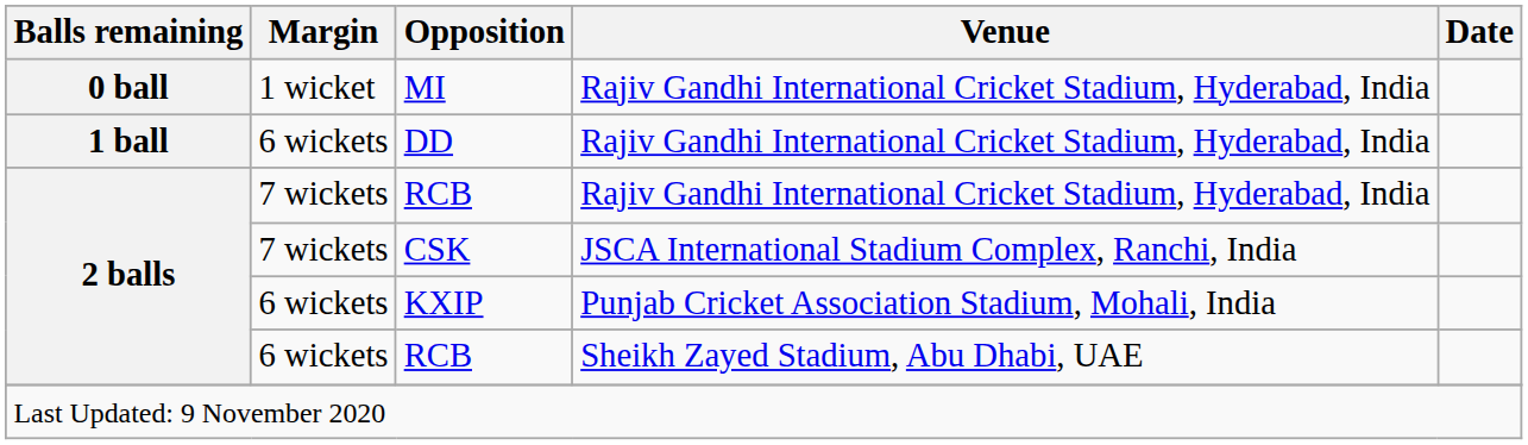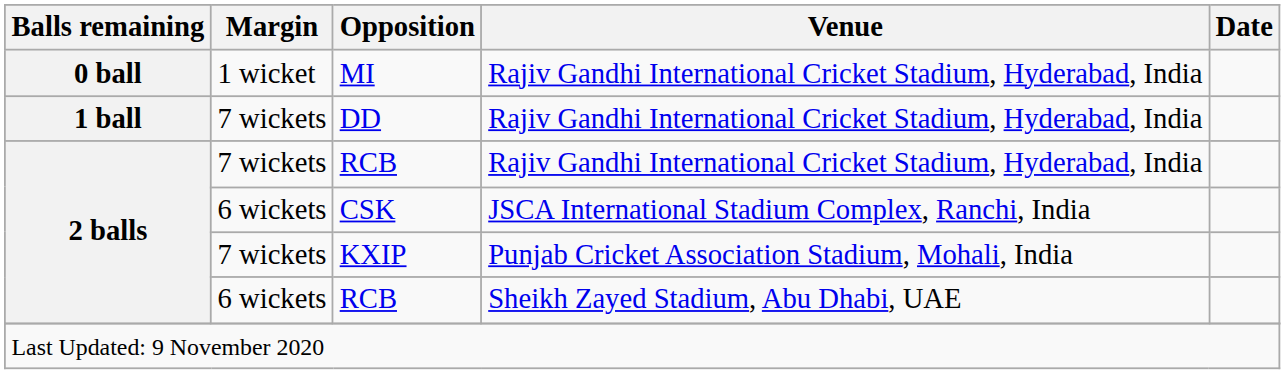 <table class="wikitable">
 <tr>
 <th>Balls remaining</th>
 <th>Margin</th>
 <th>Opposition</th>
 <th>Venue</th>
 <th>Date</th>
 </tr>
 <tr>
 <th>0 ball</th>
 <td>1 wicket</td>
 <td><a href='#'>MI</a></td>
 <td><a href='#'>Rajiv Gandhi International Cricket Stadium</a>, <a href='#'>Hyderabad</a>, India</td>
 <td></td>
 </tr>
 <tr>
 <th>1 ball</th>
-<td>6 wickets</td>
+<td>7 wickets</td>
 <td><a href='#'>DD</a></td>
 <td><a href='#'>Rajiv Gandhi International Cricket Stadium</a>, <a href='#'>Hyderabad</a>, India</td>
 <td></td>
 </tr>
 <tr>
 <th rowspan=4>2 balls</th>
 <td>7 wickets</td>
 <td><a href='#'>RCB</a></td>
 <td><a href='#'>Rajiv Gandhi International Cricket Stadium</a>, <a href='#'>Hyderabad</a>, India</td>
 <td></td>
 </tr>
 <tr>
-<td>7 wickets</td>
+<td>6 wickets</td>
 <td><a href='#'>CSK</a></td>
 <td><a href='#'>JSCA International Stadium Complex</a>, <a href='#'>Ranchi</a>, India</td>
 <td></td>
 </tr>
 <tr>
-<td>6 wickets</td>
+<td>7 wickets</td>
 <td><a href='#'>KXIP</a></td>
 <td><a href='#'>Punjab Cricket Association Stadium</a>, <a href='#'>Mohali</a>, India</td>
 <td></td>
 </tr>
 <tr>
 <td>6 wickets</td>
 <td><a href='#'>RCB</a></td>
 <td><a href='#'>Sheikh Zayed Stadium</a>, <a href='#'>Abu Dhabi</a>, UAE</td>
 <td></td>
 </tr>
 <tr>
 </tr>
 <tr class=sortbottom>
 <td colspan=5><small>Last Updated: 9 November 2020</small></td>
 </tr>
 </table>
